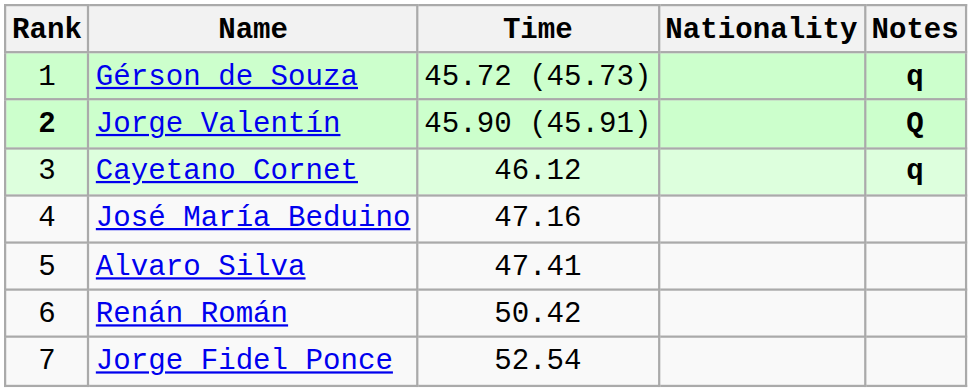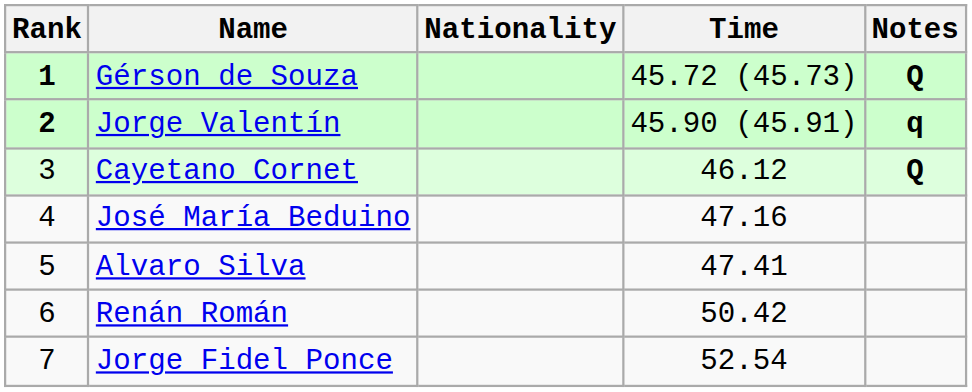 <table class="wikitable sortable" style="text-align:center">
 <tr>
 <th>Rank</th>
 <th>Name</th>
+<th>Nationality</th>
 <th>Time</th>
-<th>Nationality</th>
 <th>Notes</th>
 </tr>
 <tr bgcolor=ccffcc>
-<td align=center>1</td>
+<td align=center><strong>1</strong></td>
 <td align=left><a href='#'>Gérson de Souza</a></td>
+<td align=left></td>
 <td>45.72 (45.73)</td>
-<td align=left></td>
-<td><strong>q</strong></td>
+<td><strong>Q</strong></td>
 </tr>
 <tr bgcolor=ccffcc>
 <td align=center><strong>2</strong></td>
 <td align=left><a href='#'>Jorge Valentín</a></td>
+<td align=left></td>
 <td>45.90 (45.91)</td>
-<td align=left></td>
-<td><strong>Q</strong></td>
+<td><strong>q</strong></td>
 </tr>
 <tr bgcolor=ddffdd>
 <td align=center>3</td>
 <td align=left><a href='#'>Cayetano Cornet</a></td>
+<td align=left></td>
 <td>46.12</td>
-<td align=left></td>
-<td><strong>q</strong></td>
+<td><strong>Q</strong></td>
 </tr>
 <tr>
 <td align=center>4</td>
 <td align=left><a href='#'>José María Beduino</a></td>
+<td align=left></td>
 <td>47.16</td>
-<td align=left></td>
 <td></td>
 </tr>
 <tr>
 <td align=center>5</td>
 <td align=left><a href='#'>Alvaro Silva</a></td>
+<td align=left></td>
 <td>47.41</td>
-<td align=left></td>
 <td></td>
 </tr>
 <tr>
 <td align=center>6</td>
 <td align=left><a href='#'>Renán Román</a></td>
+<td align=left></td>
 <td>50.42</td>
-<td align=left></td>
 <td></td>
 </tr>
 <tr>
 <td align=center>7</td>
 <td align=left><a href='#'>Jorge Fidel Ponce</a></td>
+<td align=left></td>
 <td>52.54</td>
-<td align=left></td>
 <td></td>
 </tr>
 </table>
